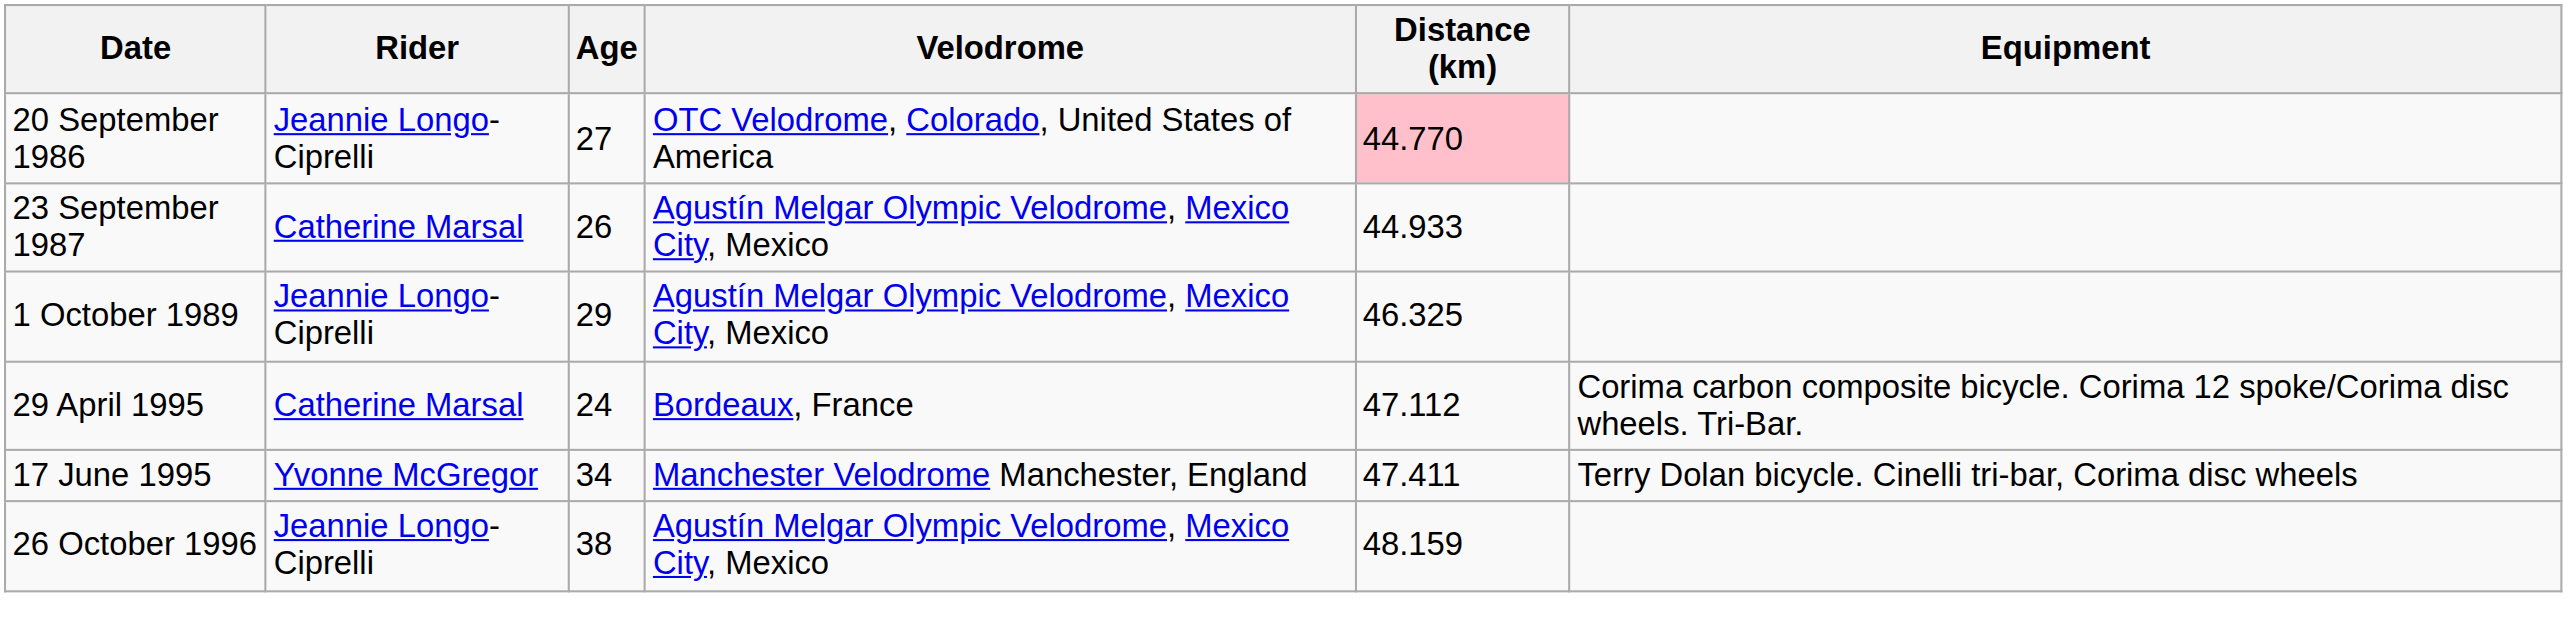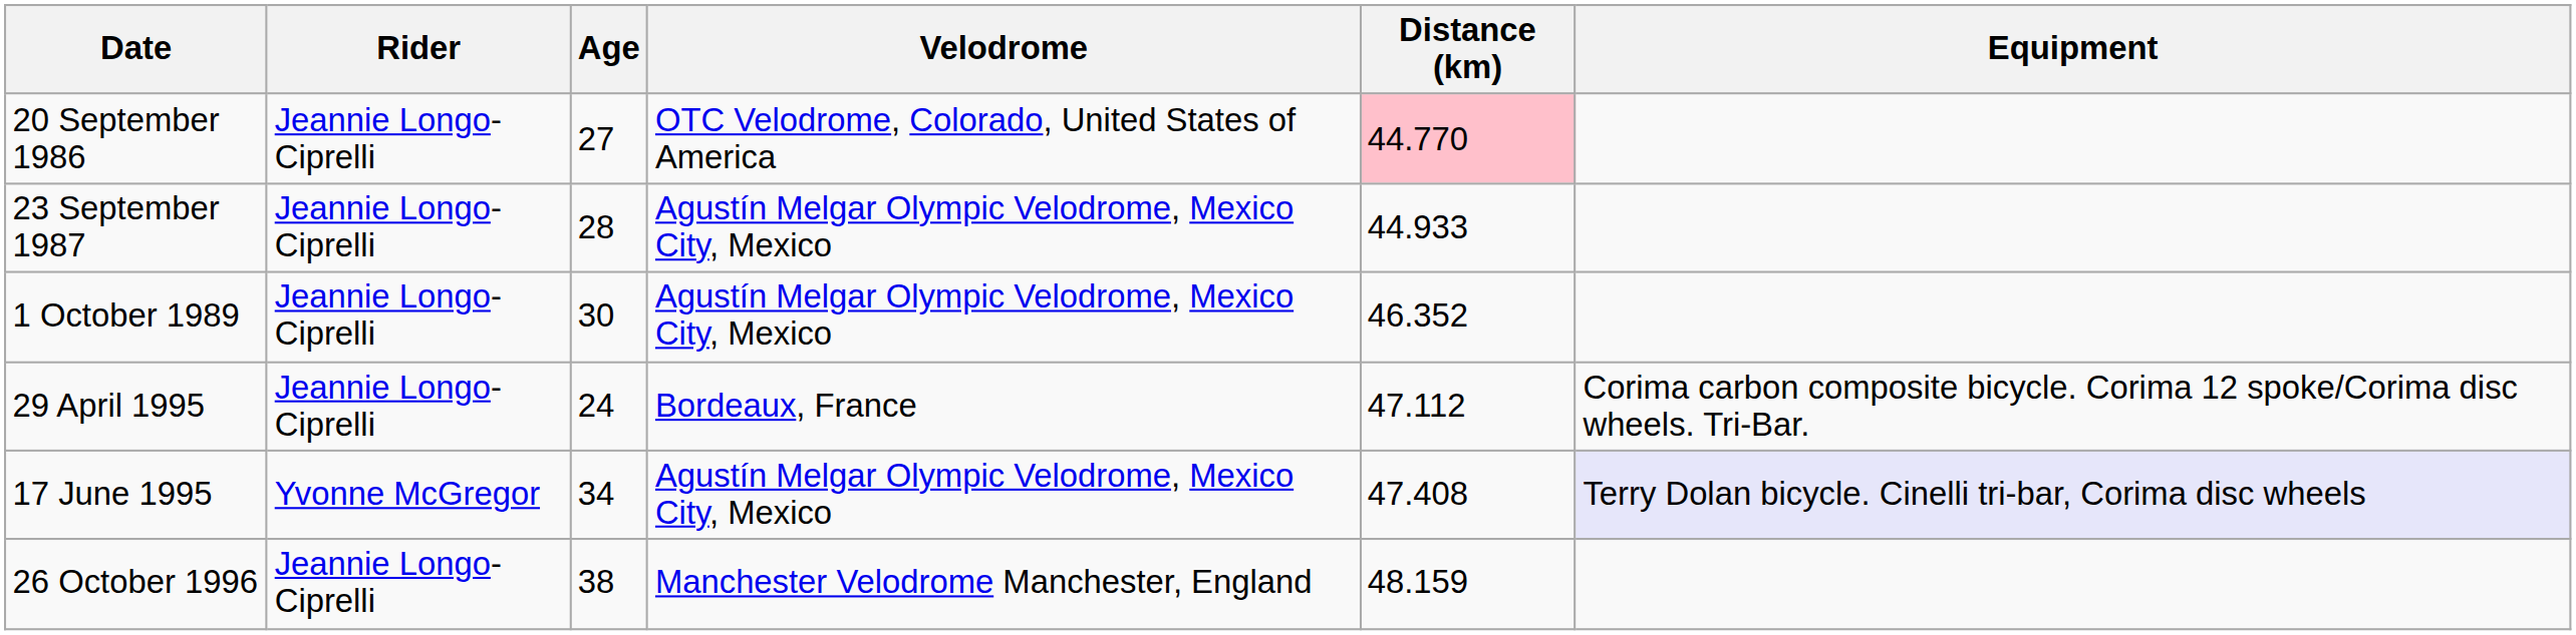 <table class="wikitable sortable mw-collapsible mw-collapsed" style="min-width:22em">
 <tr>
 <th width=120>Date</th>
 <th width=140>Rider</th>
 <th>Age</th>
 <th>Velodrome</th>
 <th>Distance (km)</th>
 <th>Equipment</th>
 </tr>
 <tr>
 <td>20 September 1986</td>
 <td> <a href='#'>Jeannie Longo</a>-Ciprelli</td>
 <td>27</td>
 <td><a href='#'>OTC Velodrome</a>, <a href='#'>Colorado</a>, United States of America</td>
 <td style="background: pink;">44.770</td>
 <td></td>
 </tr>
 <tr>
 <td>23 September 1987</td>
-<td> <a href='#'>Catherine Marsal</a></td>
-<td>26</td>
+<td> <a href='#'>Jeannie Longo</a>-Ciprelli</td>
+<td>28</td>
 <td><a href='#'>Agustín Melgar Olympic Velodrome</a>, <a href='#'>Mexico City</a>, Mexico</td>
 <td>44.933</td>
 <td></td>
 </tr>
 <tr>
 <td>1 October 1989</td>
 <td> <a href='#'>Jeannie Longo</a>-Ciprelli</td>
-<td>29</td>
+<td>30</td>
 <td><a href='#'>Agustín Melgar Olympic Velodrome</a>, <a href='#'>Mexico City</a>, Mexico</td>
-<td>46.325</td>
+<td>46.352</td>
 <td></td>
 </tr>
 <tr>
 <td>29 April 1995</td>
-<td> <a href='#'>Catherine Marsal</a></td>
+<td> <a href='#'>Jeannie Longo</a>-Ciprelli</td>
 <td>24</td>
 <td><a href='#'>Bordeaux</a>, France</td>
 <td>47.112</td>
 <td>Corima carbon composite bicycle. Corima 12 spoke/Corima disc wheels. Tri-Bar.</td>
 </tr>
 <tr>
 <td>17 June 1995</td>
 <td> <a href='#'>Yvonne McGregor</a></td>
 <td>34</td>
-<td><a href='#'>Manchester Velodrome</a> Manchester, England</td>
-<td>47.411</td>
-<td>Terry Dolan bicycle. Cinelli tri-bar, Corima disc wheels</td>
+<td><a href='#'>Agustín Melgar Olympic Velodrome</a>, <a href='#'>Mexico City</a>, Mexico</td>
+<td>47.408</td>
+<td style="background: lavender;">Terry Dolan bicycle. Cinelli tri-bar, Corima disc wheels</td>
 </tr>
 <tr>
 <td>26 October 1996</td>
 <td> <a href='#'>Jeannie Longo</a>-Ciprelli</td>
 <td>38</td>
-<td><a href='#'>Agustín Melgar Olympic Velodrome</a>, <a href='#'>Mexico City</a>, Mexico</td>
+<td><a href='#'>Manchester Velodrome</a> Manchester, England</td>
 <td>48.159</td>
 <td></td>
 </tr>
 </table>
